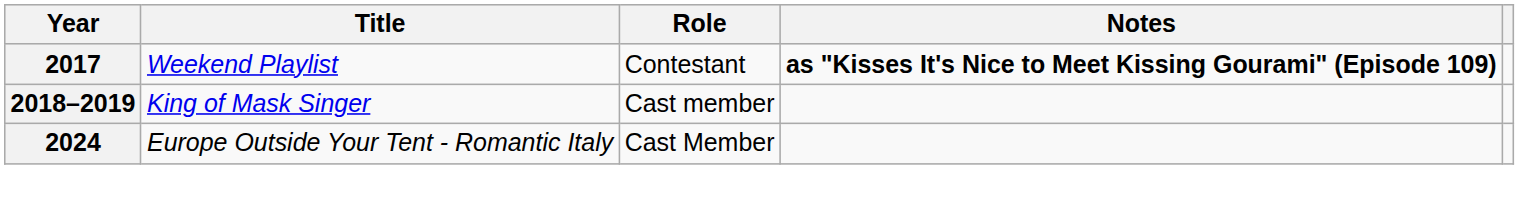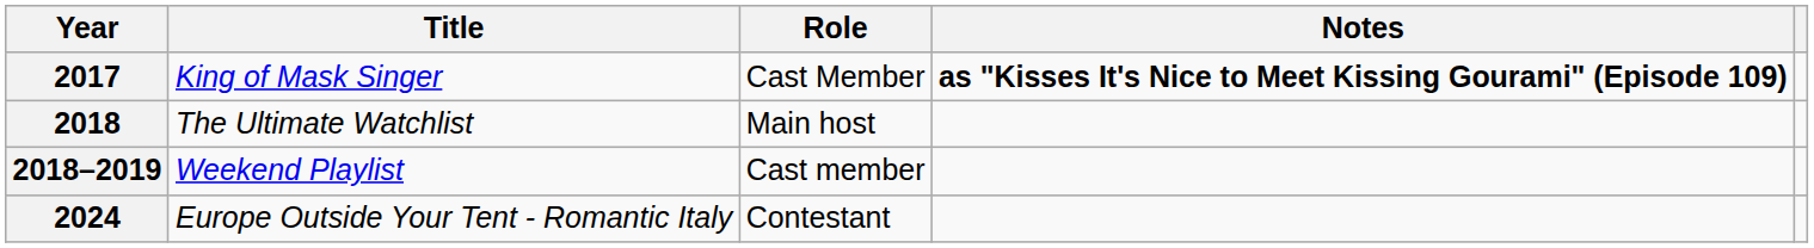 <table class="wikitable plainrowheaders sortable">
 <tr>
 <th scope="col">Year</th>
 <th scope="col">Title</th>
 <th scope="col">Role</th>
 <th scope="col">Notes</th>
 <th scope="col" class="unsortable"></th>
 </tr>
 <tr>
 <th scope="row">2017</th>
-<td><em><a href='#'>Weekend Playlist</a></em></td>
-<td>Contestant</td>
+<td><em><a href='#'>King of Mask Singer</a></em></td>
+<td>Cast Member</td>
 <td><strong>as "Kisses It's Nice to Meet Kissing Gourami" (Episode 109)</strong></td>
 <td style="text-align:center"></td>
 </tr>
 <tr>
+<th scope="row">2018</th>
+<td><em>The Ultimate Watchlist</em></td>
+<td>Main host</td>
+<td></td>
+<td style="text-align:center"></td>
+</tr>
+<tr>
 <th scope="row">2018–2019</th>
-<td><em><a href='#'>King of Mask Singer</a></em></td>
+<td><em><a href='#'>Weekend Playlist</a></em></td>
 <td>Cast member</td>
 <td></td>
 <td style="text-align:center"></td>
 </tr>
 <tr>
 <th scope= "row">2024</th>
 <td><em>Europe Outside Your Tent - Romantic Italy</em></td>
-<td>Cast Member</td>
+<td>Contestant</td>
 <td></td>
 <td style="text-align:center"></td>
 </tr>
 </table>
